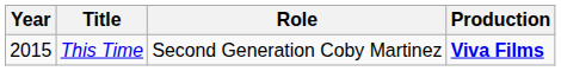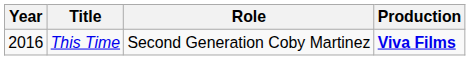 <table class="wikitable">
 <tr>
 <th>Year</th>
 <th>Title</th>
 <th>Role</th>
 <th>Production</th>
 </tr>
 <tr>
-<td>2015</td>
+<td>2016</td>
 <td><em><a href='#'>This Time</a></em></td>
 <td>Second Generation Coby Martinez</td>
 <td><strong><a href='#'>Viva Films</a></strong></td>
 </tr>
 </table>
